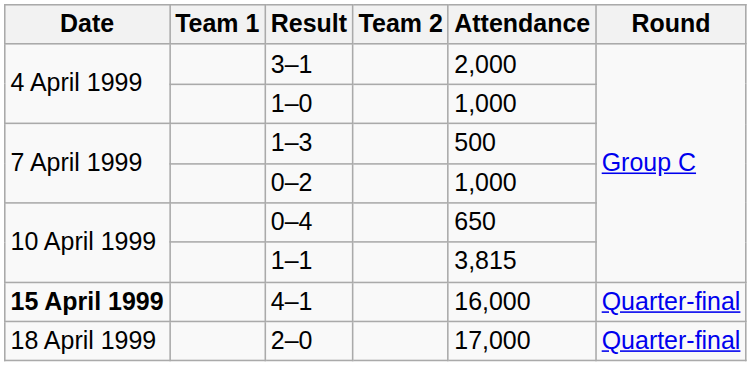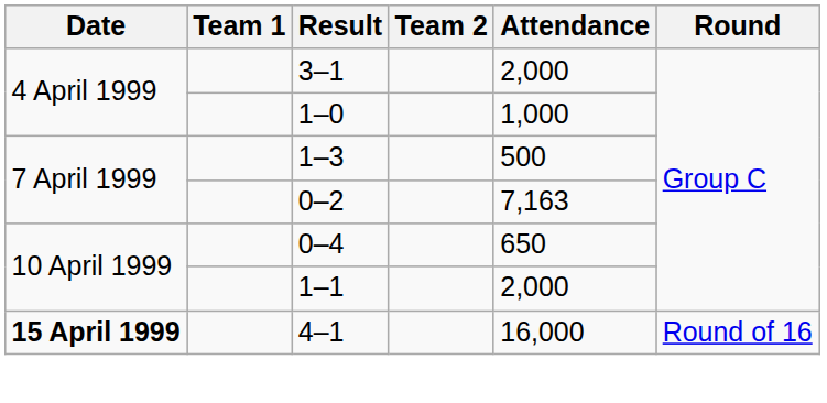 <table class="wikitable" style="text-align: left;">
 <tr>
 <th>Date</th>
 <th>Team 1</th>
 <th>Result</th>
 <th>Team 2</th>
 <th>Attendance</th>
 <th>Round</th>
 </tr>
 <tr>
 <td rowspan=2>4 April 1999</td>
 <td></td>
 <td>3–1</td>
 <td></td>
 <td>2,000</td>
 <td rowspan=6><a href='#'>Group C</a></td>
 </tr>
 <tr>
 <td></td>
 <td>1–0</td>
 <td></td>
 <td>1,000</td>
 </tr>
 <tr>
 <td rowspan=2>7 April 1999</td>
 <td></td>
 <td>1–3</td>
 <td></td>
 <td>500</td>
 </tr>
 <tr>
 <td></td>
 <td>0–2</td>
 <td></td>
-<td>1,000</td>
+<td>7,163</td>
 </tr>
 <tr>
 <td rowspan=2>10 April 1999</td>
 <td></td>
 <td>0–4</td>
 <td></td>
 <td>650</td>
 </tr>
 <tr>
 <td></td>
 <td>1–1</td>
 <td></td>
-<td>3,815</td>
+<td>2,000</td>
 </tr>
 <tr>
 <td><strong>15 April 1999</strong></td>
 <td></td>
 <td>4–1</td>
 <td></td>
 <td>16,000</td>
-<td><a href='#'>Quarter-final</a></td>
-</tr>
-<tr>
-<td>18 April 1999</td>
-<td></td>
-<td>2–0</td>
-<td></td>
-<td>17,000</td>
-<td><a href='#'>Quarter-final</a></td>
+<td><a href='#'>Round of 16</a></td>
 </tr>
 </table>
